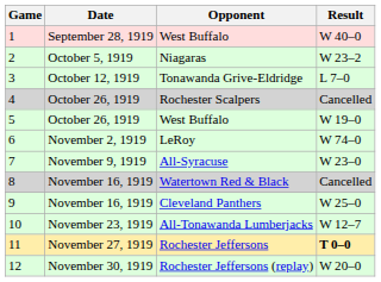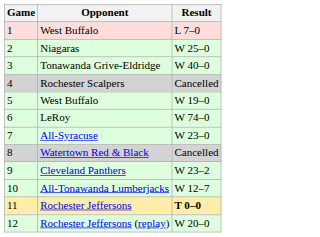 <table class="wikitable">
 <tr>
 <th>Game</th>
-<th>Date</th>
 <th>Opponent</th>
 <th>Result</th>
 </tr>
 <tr style="background: #ffdddd;">
 <td>1</td>
-<td>September 28, 1919</td>
 <td>West Buffalo</td>
-<td>W 40–0</td>
+<td>L 7–0</td>
 </tr>
 <tr style="background: #ddffdd;">
 <td>2</td>
-<td>October 5, 1919</td>
 <td>Niagaras</td>
-<td>W 23–2</td>
+<td>W 25–0</td>
 </tr>
 <tr style="background: #ddffdd;">
 <td>3</td>
-<td>October 12, 1919</td>
 <td>Tonawanda Grive-Eldridge</td>
-<td>L 7–0</td>
+<td>W 40–0</td>
 </tr>
 <tr style="background: lightgrey;">
 <td>4</td>
-<td>October 26, 1919</td>
 <td>Rochester Scalpers</td>
 <td>Cancelled</td>
 </tr>
 <tr style="background: #ddffdd;">
 <td>5</td>
-<td>October 26, 1919</td>
 <td>West Buffalo</td>
 <td>W 19–0</td>
 </tr>
 <tr style="background: #ddffdd;">
 <td>6</td>
-<td>November 2, 1919</td>
 <td>LeRoy</td>
 <td>W 74–0</td>
 </tr>
 <tr style="background: #ddffdd;">
 <td>7</td>
-<td>November 9, 1919</td>
 <td><a href='#'>All-Syracuse</a></td>
 <td>W 23–0</td>
 </tr>
 <tr style="background: lightgrey;">
 <td>8</td>
-<td>November 16, 1919</td>
 <td><a href='#'>Watertown Red & Black</a></td>
 <td>Cancelled</td>
 </tr>
 <tr style="background: #ddffdd;">
 <td>9</td>
-<td>November 16, 1919</td>
 <td><a href='#'>Cleveland Panthers</a></td>
-<td>W 25–0</td>
+<td>W 23–2</td>
 </tr>
 <tr style="background: #ddffdd;">
 <td>10</td>
-<td>November 23, 1919</td>
 <td><a href='#'>All-Tonawanda Lumberjacks</a></td>
 <td>W 12–7</td>
 </tr>
 <tr style="background: #ffeeaa;">
 <td>11</td>
-<td>November 27, 1919</td>
 <td><a href='#'>Rochester Jeffersons</a></td>
 <td><strong>T 0–0</strong></td>
 </tr>
 <tr style="background: #ddffdd;">
 <td>12</td>
-<td>November 30, 1919</td>
 <td><a href='#'>Rochester Jeffersons</a> (<a href='#'>replay</a>)</td>
 <td>W 20–0</td>
 </tr>
 </table>
